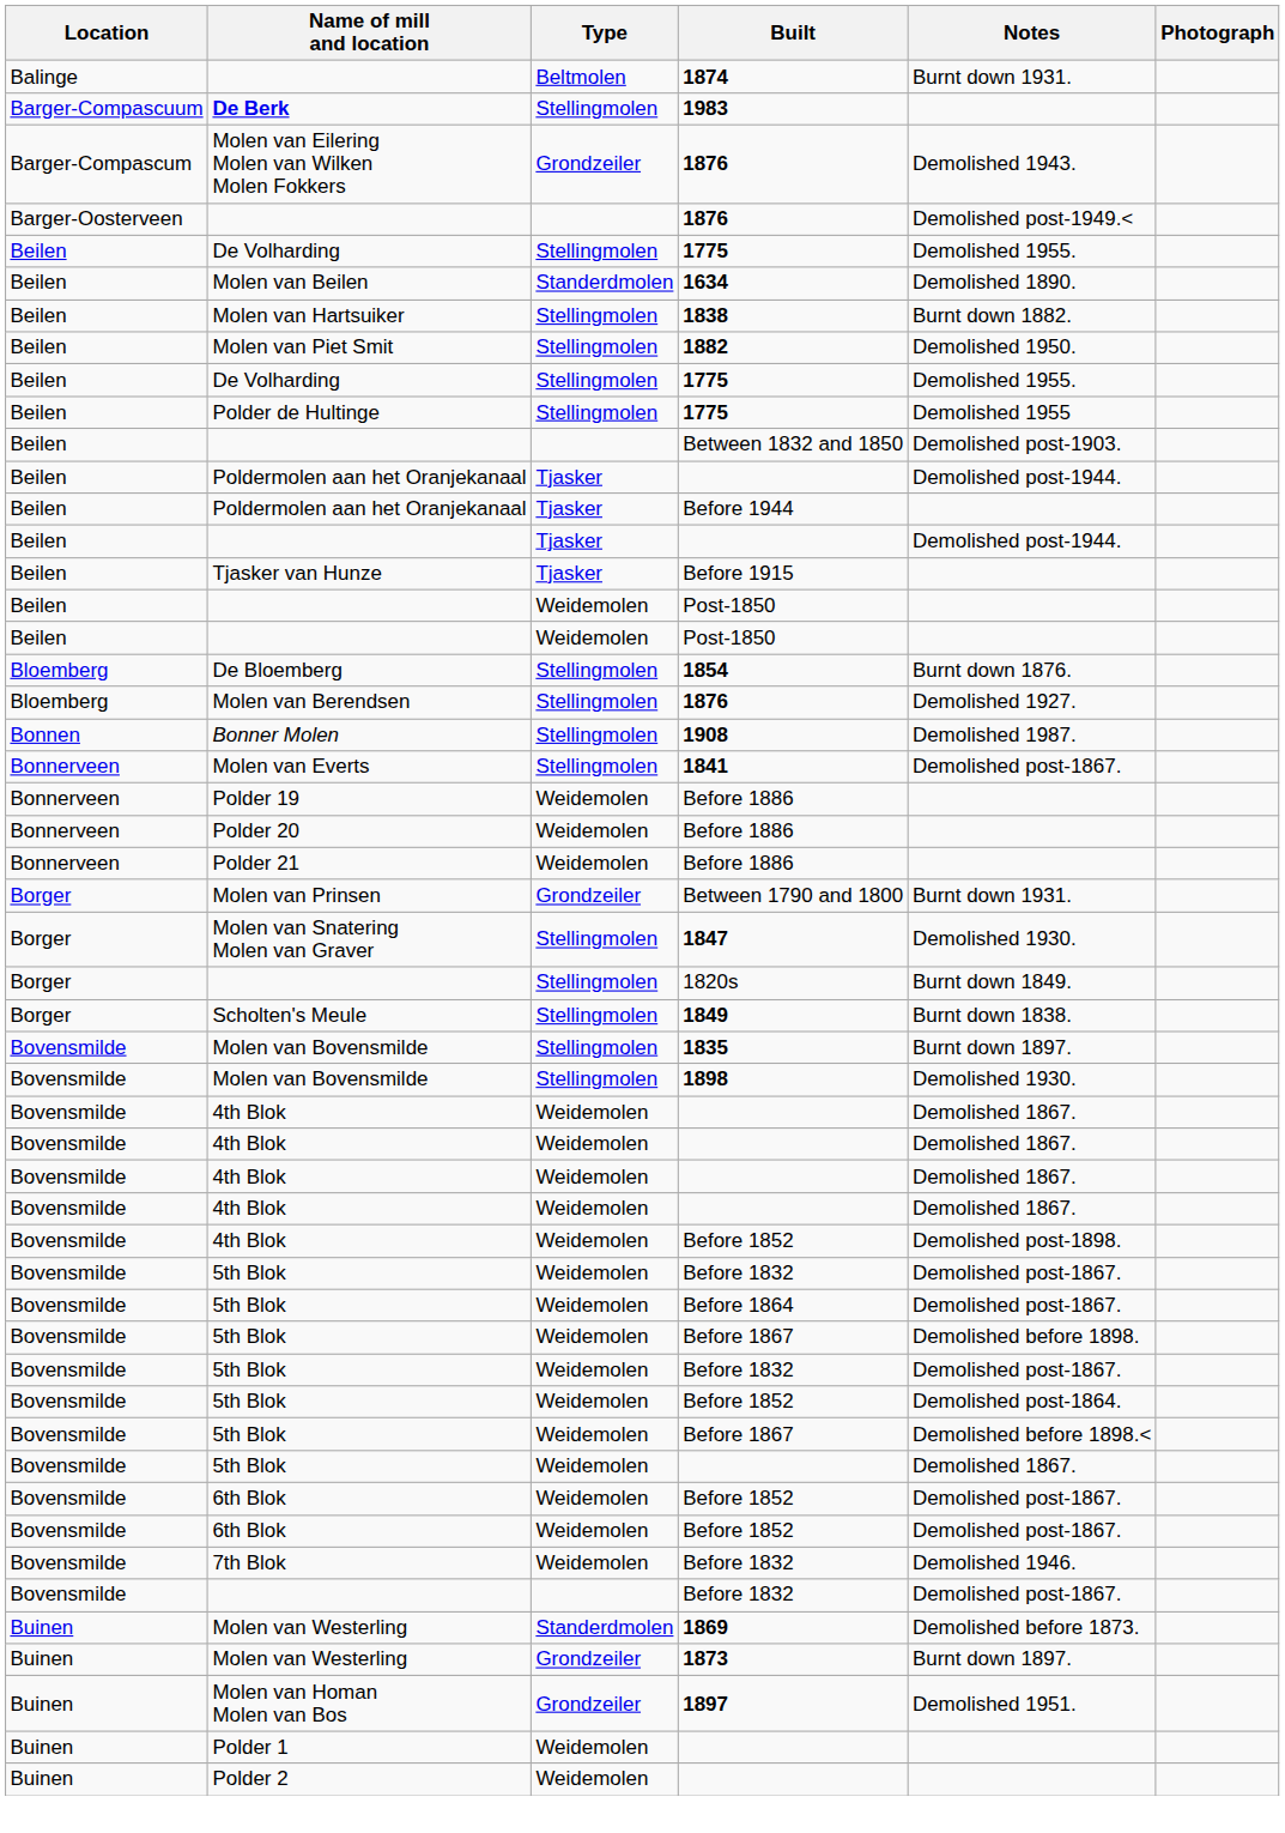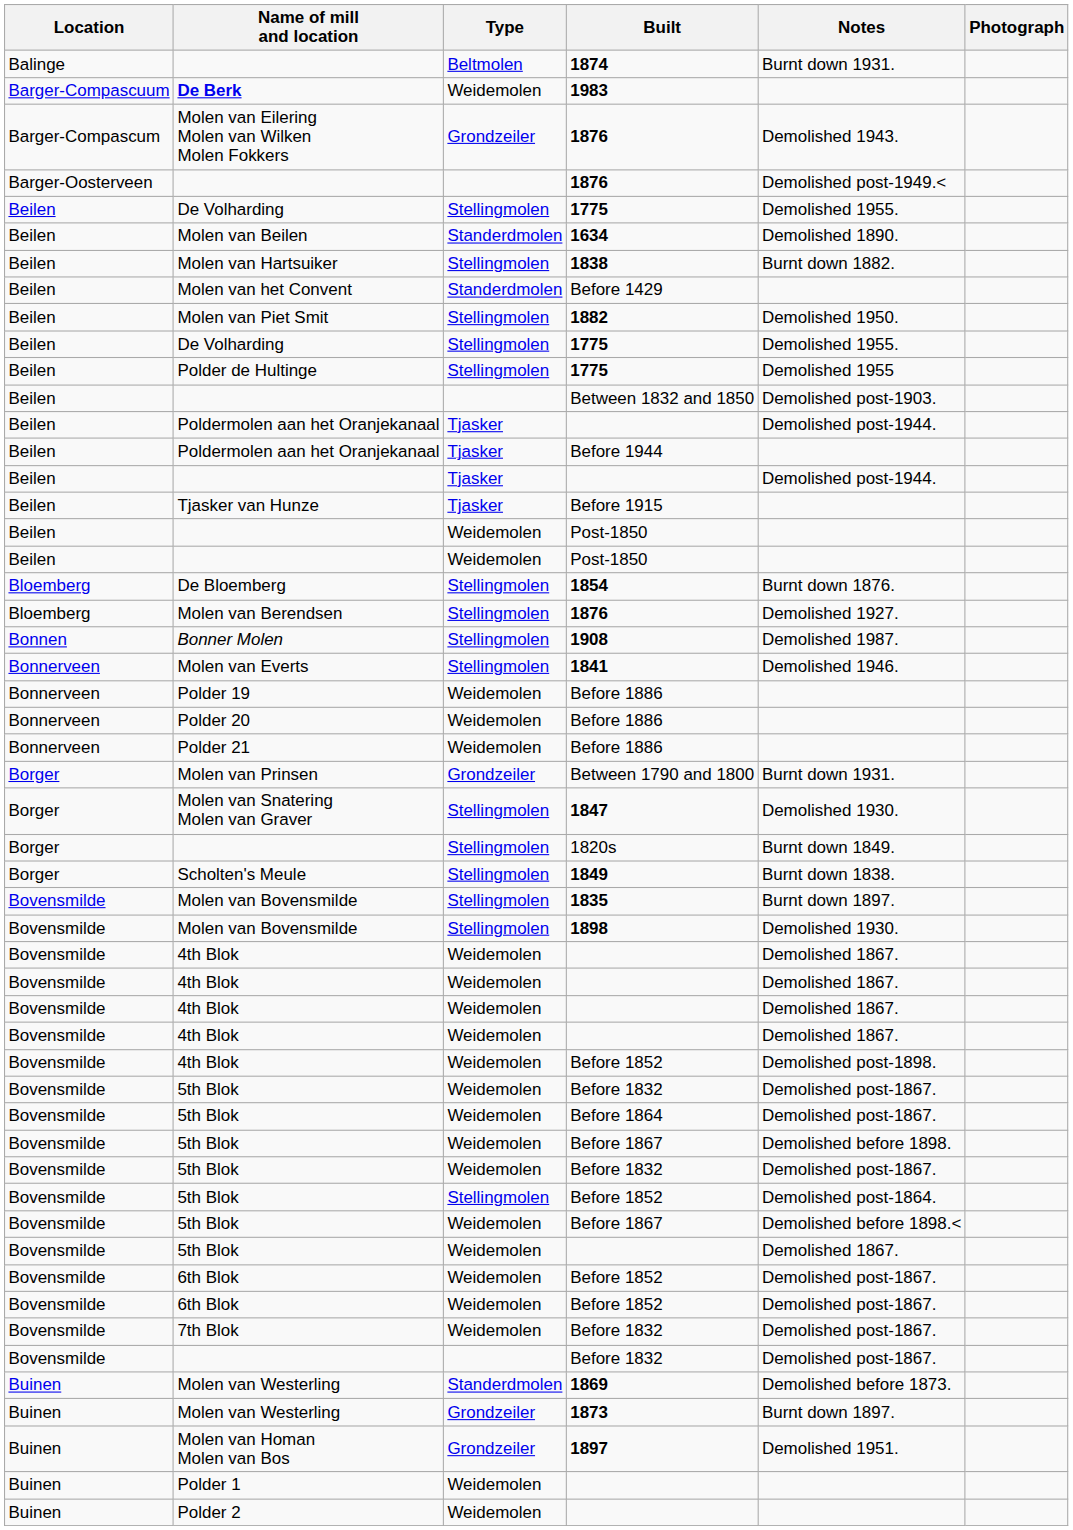 <table class="wikitable">
 <tr>
 <th>Location</th>
 <th>Name of mill<br>and location</th>
 <th>Type</th>
 <th>Built</th>
 <th>Notes</th>
 <th>Photograph</th>
 </tr>
 <tr>
 <td>Balinge</td>
 <td></td>
 <td><a href='#'>Beltmolen</a></td>
 <td><strong>1874</strong></td>
 <td>Burnt down 1931.</td>
 <td></td>
 </tr>
 <tr>
 <td><a href='#'>Barger-Compascuum</a></td>
 <td><strong><a href='#'>De Berk</a></strong><br></td>
-<td><a href='#'>Stellingmolen</a></td>
+<td>Weidemolen</td>
 <td><strong>1983</strong></td>
 <td></td>
 </tr>
 <tr>
 <td>Barger-Compascum</td>
 <td>Molen van Eilering<br>Molen van Wilken<br>Molen Fokkers<br></td>
 <td><a href='#'>Grondzeiler</a></td>
 <td><strong>1876</strong></td>
 <td>Demolished 1943.</td>
 <td></td>
 </tr>
 <tr>
 <td>Barger-Oosterveen</td>
 <td></td>
 <td></td>
 <td><strong>1876</strong></td>
 <td>Demolished post-1949.<</td>
 <td></td>
 </tr>
 <tr>
 <td><a href='#'>Beilen</a></td>
 <td>De Volharding<br></td>
 <td><a href='#'>Stellingmolen</a></td>
 <td><strong>1775</strong></td>
 <td>Demolished 1955.</td>
 <td></td>
 </tr>
 <tr>
 <td>Beilen</td>
 <td>Molen van Beilen<br></td>
 <td><a href='#'>Standerdmolen</a></td>
 <td><strong>1634</strong></td>
 <td>Demolished 1890.</td>
 <td></td>
 </tr>
 <tr>
 <td>Beilen</td>
 <td>Molen van Hartsuiker<br></td>
 <td><a href='#'>Stellingmolen</a></td>
 <td><strong>1838</strong></td>
 <td>Burnt down 1882.</td>
+<td></td>
+</tr>
+<tr>
+<td>Beilen</td>
+<td>Molen van het Convent<br></td>
+<td><a href='#'>Standerdmolen</a></td>
+<td>Before 1429</td>
+<td></td>
 <td></td>
 </tr>
 <tr>
 <td>Beilen</td>
 <td>Molen van Piet Smit<br></td>
 <td><a href='#'>Stellingmolen</a></td>
 <td><strong>1882</strong></td>
 <td>Demolished  1950.</td>
 <td></td>
 </tr>
 <tr>
 <td>Beilen</td>
 <td>De Volharding<br></td>
 <td><a href='#'>Stellingmolen</a></td>
 <td><strong>1775</strong></td>
 <td>Demolished 1955.</td>
 <td></td>
 </tr>
 <tr>
 <td>Beilen</td>
 <td>Polder de Hultinge<br></td>
 <td><a href='#'>Stellingmolen</a></td>
 <td><strong>1775</strong></td>
 <td>Demolished 1955<br> </td>
 <td></td>
 </tr>
 <tr>
 <td>Beilen</td>
 <td></td>
 <td></td>
 <td>Between 1832 and 1850</td>
 <td>Demolished post-1903.</td>
 <td></td>
 </tr>
 <tr>
 <td>Beilen</td>
 <td>Poldermolen aan het Oranjekanaal</td>
 <td><a href='#'>Tjasker</a></td>
 <td></td>
 <td>Demolished post-1944.</td>
 <td></td>
 </tr>
 <tr>
 <td>Beilen</td>
 <td>Poldermolen aan het Oranjekanaal</td>
 <td><a href='#'>Tjasker</a></td>
 <td>Before 1944</td>
 <td></td>
 <td></td>
 </tr>
 <tr>
 <td>Beilen</td>
 <td></td>
 <td><a href='#'>Tjasker</a></td>
 <td></td>
 <td>Demolished post-1944.</td>
 <td></td>
 </tr>
 <tr>
 <td>Beilen</td>
 <td>Tjasker van Hunze<br></td>
 <td><a href='#'>Tjasker</a></td>
 <td>Before 1915</td>
 <td></td>
 <td></td>
 </tr>
 <tr>
 <td>Beilen</td>
 <td></td>
 <td>Weidemolen</td>
 <td>Post-1850</td>
 <td></td>
 <td></td>
 </tr>
 <tr>
 <td>Beilen</td>
 <td></td>
 <td>Weidemolen</td>
 <td>Post-1850</td>
 <td></td>
 <td></td>
 </tr>
 <tr>
 <td><a href='#'>Bloemberg</a></td>
 <td>De Bloemberg<br></td>
 <td><a href='#'>Stellingmolen</a></td>
 <td><strong>1854</strong></td>
 <td>Burnt down 1876.</td>
 <td></td>
 </tr>
 <tr>
 <td>Bloemberg</td>
 <td>Molen van Berendsen<br></td>
 <td><a href='#'>Stellingmolen</a></td>
 <td><strong>1876</strong></td>
 <td>Demolished 1927.</td>
 <td></td>
 </tr>
 <tr>
 <td><a href='#'>Bonnen</a></td>
 <td><em>Bonner Molen</em><br></td>
 <td><a href='#'>Stellingmolen</a></td>
 <td><strong>1908</strong></td>
 <td>Demolished 1987.</td>
 <td></td>
 </tr>
 <tr>
 <td><a href='#'>Bonnerveen</a></td>
 <td>Molen van Everts<br></td>
 <td><a href='#'>Stellingmolen</a></td>
 <td><strong>1841</strong></td>
-<td>Demolished post-1867.</td>
+<td>Demolished 1946.</td>
 <td></td>
 </tr>
 <tr>
 <td>Bonnerveen</td>
 <td>Polder 19<br></td>
 <td>Weidemolen</td>
 <td>Before 1886</td>
 <td></td>
 <td></td>
 </tr>
 <tr>
 <td>Bonnerveen</td>
 <td>Polder 20<br></td>
 <td>Weidemolen</td>
 <td>Before 1886</td>
 <td></td>
 <td></td>
 </tr>
 <tr>
 <td>Bonnerveen</td>
 <td>Polder 21<br></td>
 <td>Weidemolen</td>
 <td>Before 1886</td>
 <td></td>
 <td></td>
 </tr>
 <tr>
 <td><a href='#'>Borger</a></td>
 <td>Molen van Prinsen<br></td>
 <td><a href='#'>Grondzeiler</a></td>
 <td>Between 1790 and 1800</td>
 <td>Burnt down 1931.</td>
 <td></td>
 </tr>
 <tr>
 <td>Borger</td>
 <td>Molen van Snatering<br>Molen van Graver<br></td>
 <td><a href='#'>Stellingmolen</a></td>
 <td><strong>1847</strong></td>
 <td>Demolished 1930.</td>
 <td></td>
 </tr>
 <tr>
 <td>Borger</td>
 <td></td>
 <td><a href='#'>Stellingmolen</a></td>
 <td>1820s</td>
 <td>Burnt down 1849.</td>
 <td></td>
 </tr>
 <tr>
 <td>Borger</td>
 <td>Scholten's Meule<br></td>
 <td><a href='#'>Stellingmolen</a></td>
 <td><strong>1849</strong></td>
 <td>Burnt down 1838.<br></td>
 <td></td>
 </tr>
 <tr>
 <td><a href='#'>Bovensmilde</a></td>
 <td>Molen van Bovensmilde<br></td>
 <td><a href='#'>Stellingmolen</a></td>
 <td><strong>1835</strong></td>
 <td>Burnt down 1897.</td>
 <td></td>
 </tr>
 <tr>
 <td>Bovensmilde</td>
 <td>Molen van Bovensmilde<br></td>
 <td><a href='#'>Stellingmolen</a></td>
 <td><strong>1898</strong></td>
 <td>Demolished 1930.</td>
 <td></td>
 </tr>
 <tr>
 <td>Bovensmilde</td>
 <td>4th Blok<br></td>
 <td>Weidemolen</td>
 <td></td>
 <td>Demolished  1867.</td>
 <td></td>
 </tr>
 <tr>
 <td>Bovensmilde</td>
 <td>4th Blok<br></td>
 <td>Weidemolen</td>
 <td></td>
 <td>Demolished  1867.</td>
 <td></td>
 </tr>
 <tr>
 <td>Bovensmilde</td>
 <td>4th Blok<br></td>
 <td>Weidemolen</td>
 <td></td>
 <td>Demolished  1867.</td>
 <td></td>
 </tr>
 <tr>
 <td>Bovensmilde</td>
 <td>4th Blok<br></td>
 <td>Weidemolen</td>
 <td></td>
 <td>Demolished  1867.</td>
 <td></td>
 </tr>
 <tr>
 <td>Bovensmilde</td>
 <td>4th Blok<br></td>
 <td>Weidemolen</td>
 <td>Before 1852</td>
 <td>Demolished post-1898.</td>
 <td></td>
 </tr>
 <tr>
 <td>Bovensmilde</td>
 <td>5th Blok<br></td>
 <td>Weidemolen</td>
 <td>Before 1832</td>
 <td>Demolished post-1867.</td>
 <td></td>
 </tr>
 <tr>
 <td>Bovensmilde</td>
 <td>5th Blok<br></td>
 <td>Weidemolen</td>
 <td>Before 1864</td>
 <td>Demolished post-1867.</td>
 <td></td>
 </tr>
 <tr>
 <td>Bovensmilde</td>
 <td>5th Blok<br></td>
 <td>Weidemolen</td>
 <td>Before 1867</td>
 <td>Demolished before 1898.</td>
 <td></td>
 </tr>
 <tr>
 <td>Bovensmilde</td>
 <td>5th Blok<br></td>
 <td>Weidemolen</td>
 <td>Before 1832</td>
 <td>Demolished post-1867.</td>
 <td></td>
 </tr>
 <tr>
 <td>Bovensmilde</td>
 <td>5th Blok<br></td>
-<td>Weidemolen</td>
+<td><a href='#'>Stellingmolen</a></td>
 <td>Before 1852</td>
 <td>Demolished post-1864.</td>
 <td></td>
 </tr>
 <tr>
 <td>Bovensmilde</td>
 <td>5th Blok<br></td>
 <td>Weidemolen</td>
 <td>Before 1867</td>
 <td>Demolished before 1898.<</td>
 <td></td>
 </tr>
 <tr>
 <td>Bovensmilde</td>
 <td>5th Blok<br></td>
 <td>Weidemolen</td>
 <td></td>
 <td>Demolished  1867.</td>
 <td></td>
 </tr>
 <tr>
 <td>Bovensmilde</td>
 <td>6th Blok<br></td>
 <td>Weidemolen</td>
 <td>Before 1852</td>
 <td>Demolished post-1867.</td>
 <td></td>
 </tr>
 <tr>
 <td>Bovensmilde</td>
 <td>6th Blok<br></td>
 <td>Weidemolen</td>
 <td>Before 1852</td>
 <td>Demolished post-1867.</td>
 <td></td>
 </tr>
 <tr>
 <td>Bovensmilde</td>
 <td>7th Blok<br></td>
 <td>Weidemolen</td>
 <td>Before 1832</td>
-<td>Demolished 1946.</td>
+<td>Demolished post-1867.</td>
 <td></td>
 </tr>
 <tr>
 <td>Bovensmilde</td>
 <td></td>
 <td></td>
 <td>Before 1832</td>
 <td>Demolished post-1867.</td>
 <td></td>
 </tr>
 <tr>
 <td><a href='#'>Buinen</a></td>
 <td>Molen van Westerling<br></td>
 <td><a href='#'>Standerdmolen</a></td>
 <td><strong>1869</strong></td>
 <td>Demolished before 1873.</td>
 <td></td>
 </tr>
 <tr>
 <td>Buinen</td>
 <td>Molen van Westerling<br></td>
 <td><a href='#'>Grondzeiler</a></td>
 <td><strong>1873</strong></td>
 <td>Burnt down 1897.</td>
 <td></td>
 </tr>
 <tr>
 <td>Buinen</td>
 <td>Molen van Homan<br>Molen van Bos<br></td>
 <td><a href='#'>Grondzeiler</a></td>
 <td><strong>1897</strong></td>
 <td>Demolished 1951.</td>
 <td></td>
 </tr>
 <tr>
 <td>Buinen</td>
 <td>Polder 1<br></td>
 <td>Weidemolen</td>
 <td></td>
 <td></td>
 <td></td>
 </tr>
 <tr>
 <td>Buinen</td>
 <td>Polder 2<br></td>
 <td>Weidemolen</td>
 <td></td>
 <td></td>
 <td></td>
 </tr>
 </table>
